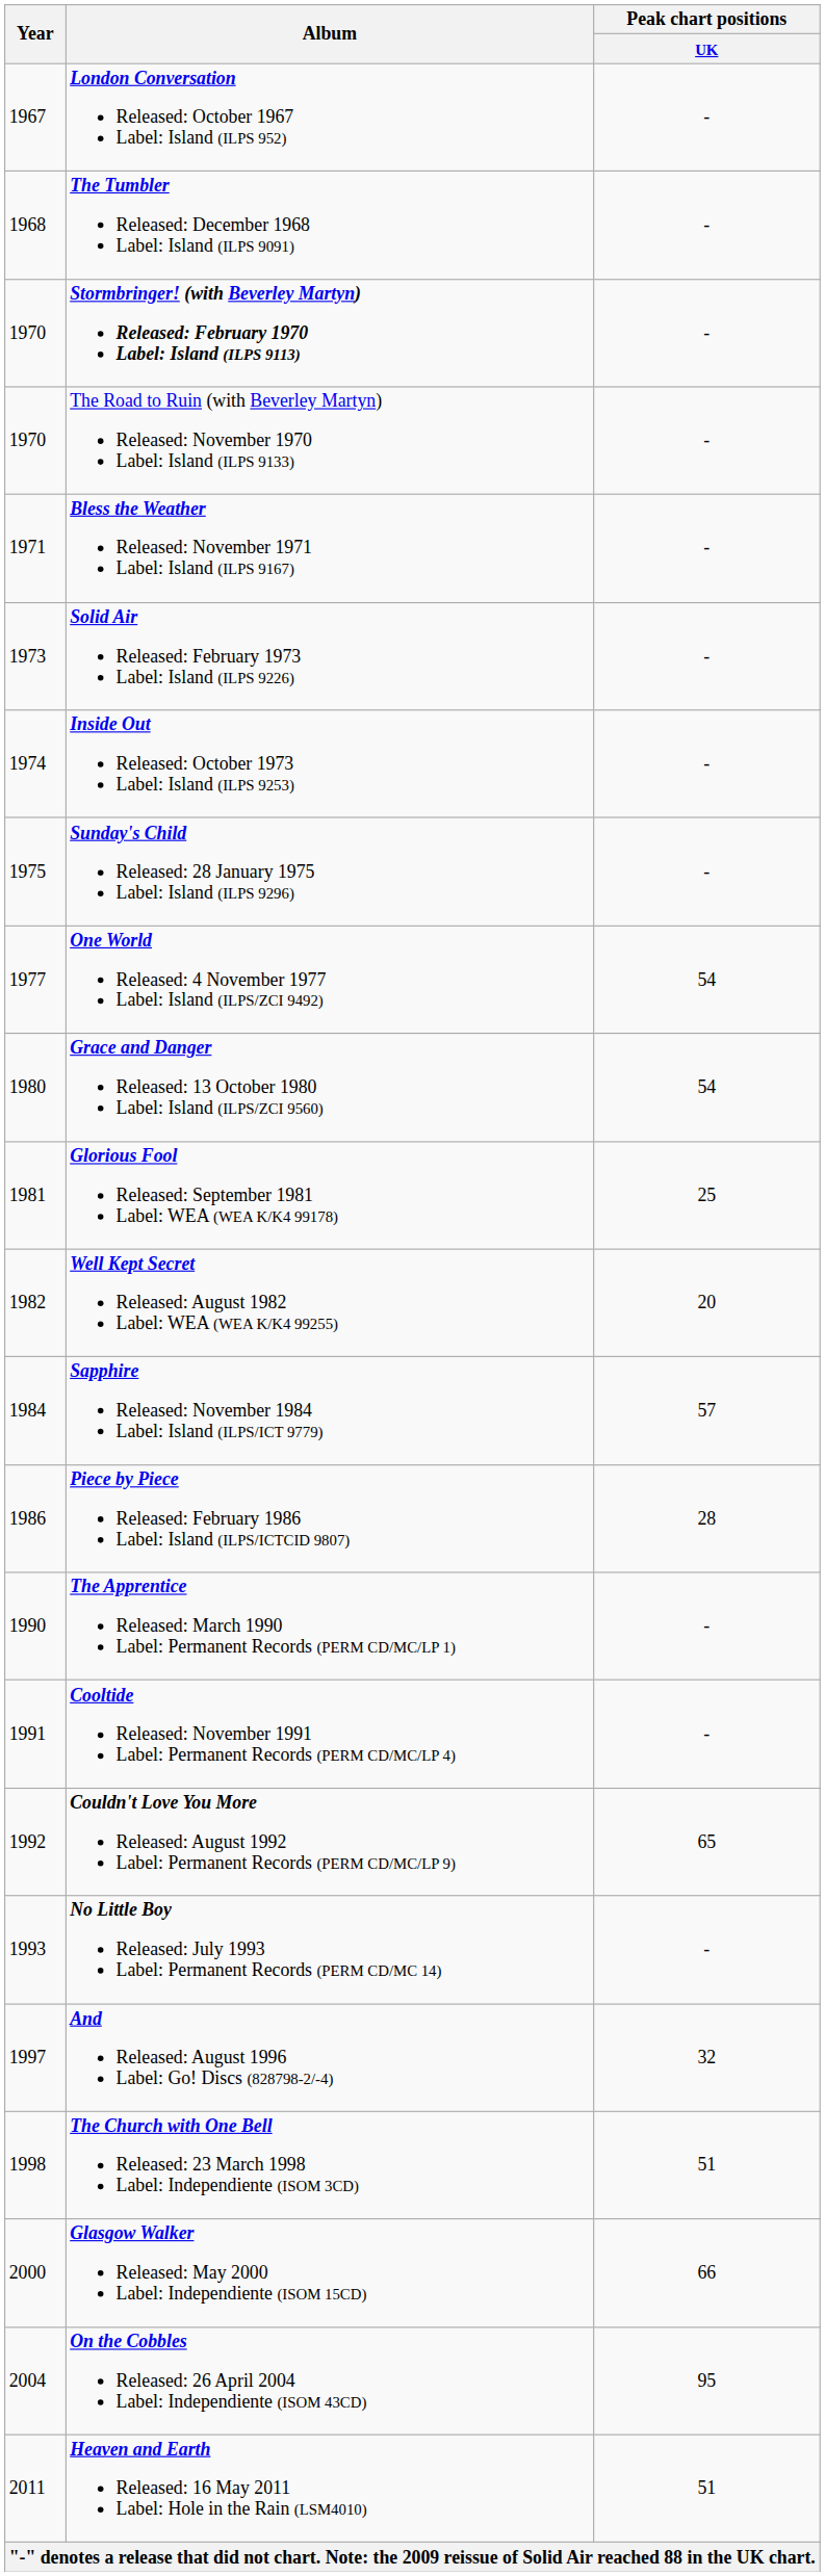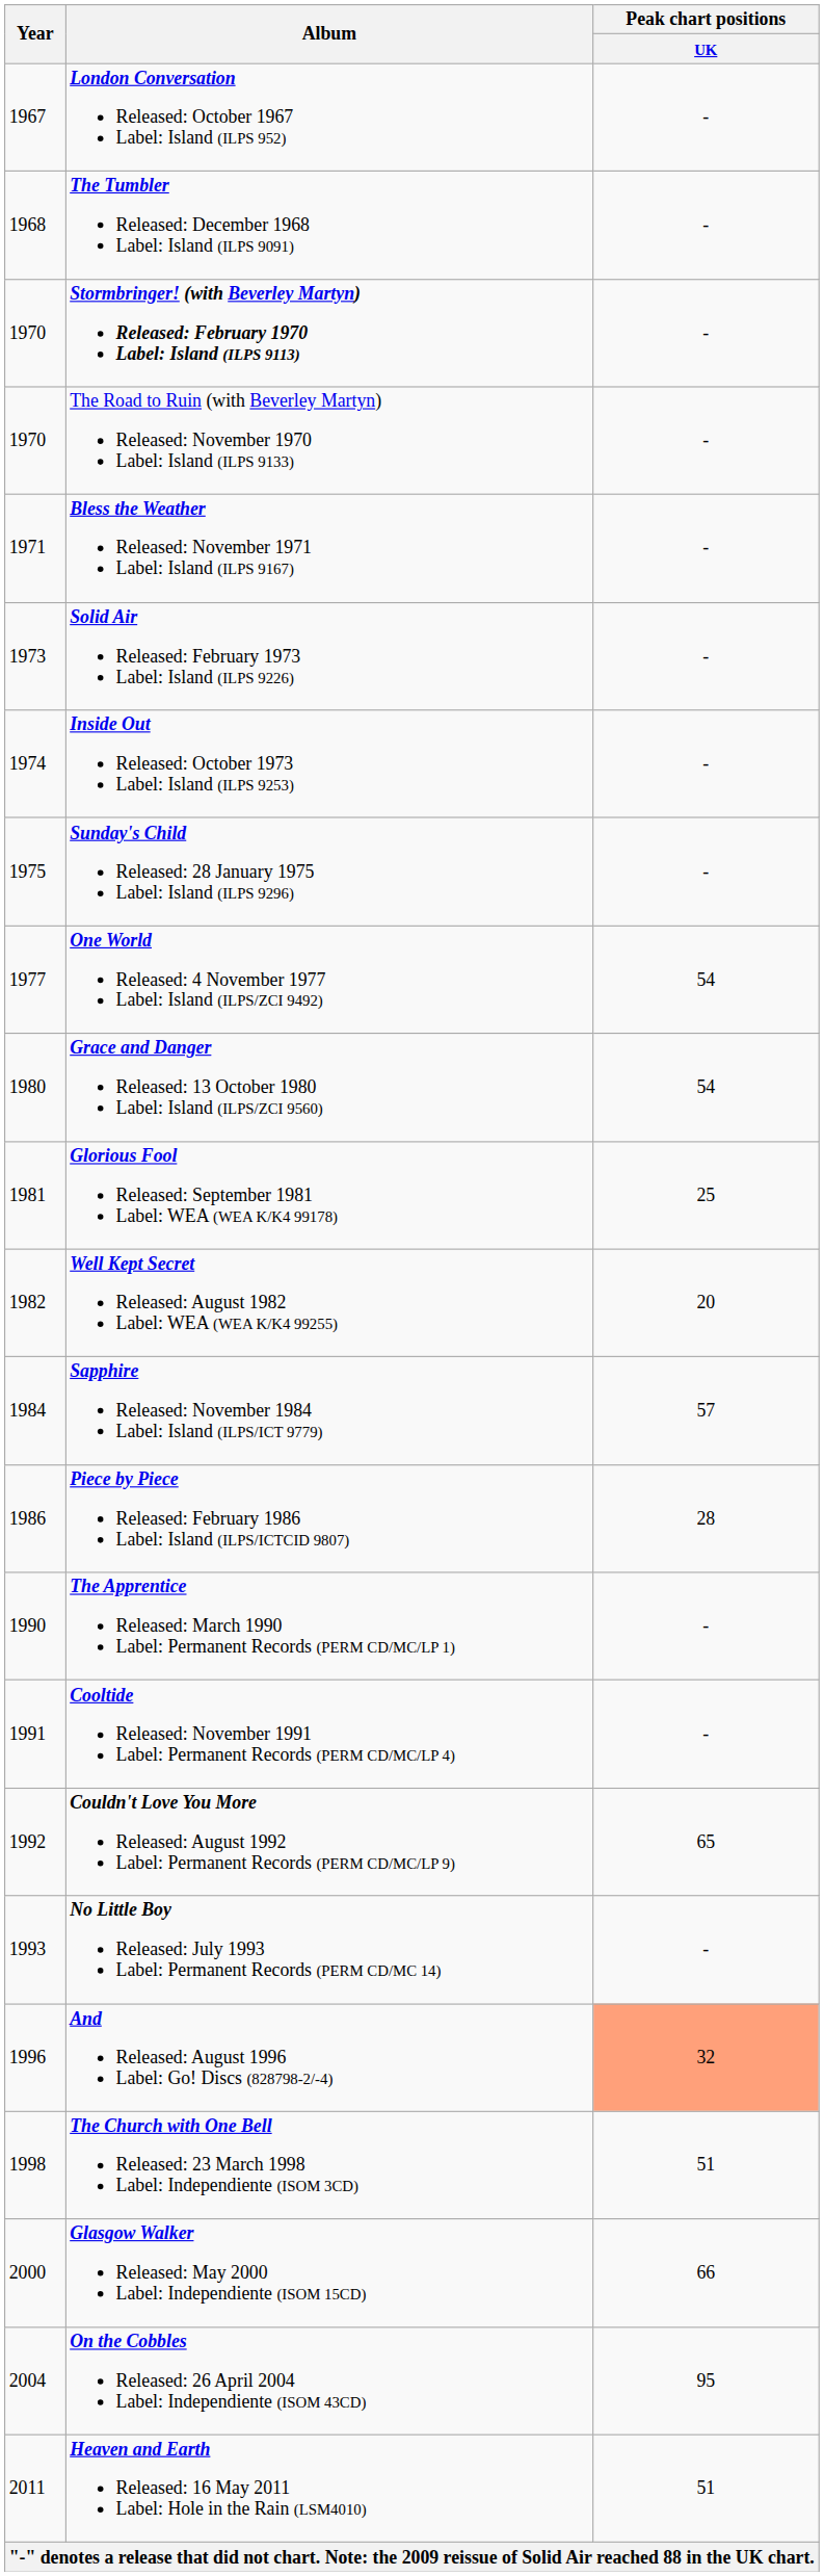 <table class="wikitable">
 <tr>
 <th rowspan=2>Year</th>
 <th rowspan=2>Album</th>
 <th>Peak chart positions</th>
 </tr>
 <tr>
 <th><small><a href='#'>UK</a></small> <br></th>
 </tr>
 <tr>
 <td>1967</td>
 <td><strong><em><a href='#'>London Conversation</a></em></strong><br><ul><li>Released: October 1967</li><li>Label: Island <small>(ILPS 952)</small></li></ul></td>
 <td align=center>-</td>
 </tr>
 <tr>
 <td>1968</td>
 <td><strong><em><a href='#'>The Tumbler</a></em></strong><br><ul><li>Released: December 1968</li><li>Label: Island <small>(ILPS 9091)</small></li></ul></td>
 <td align=center>-</td>
 </tr>
 <tr>
 <td>1970</td>
 <td><strong><em><a href='#'>Stormbringer!</a><em> (with <a href='#'>Beverley Martyn</a>)<strong><br><ul><li>Released: February 1970</li><li>Label: Island <small>(ILPS 9113)</small></li></ul></td>
 <td align=center>-</td>
 </tr>
 <tr>
 <td>1970</td>
 <td></em></strong><a href='#'>The Road to Ruin</a></em> (with <a href='#'>Beverley Martyn</a>)</strong><br><ul><li>Released: November 1970</li><li>Label: Island <small>(ILPS 9133)</small></li></ul></td>
 <td align=center>-</td>
 </tr>
 <tr>
 <td>1971</td>
 <td><strong><em><a href='#'>Bless the Weather</a></em></strong><br><ul><li>Released: November 1971</li><li>Label: Island <small>(ILPS 9167)</small></li></ul></td>
 <td align=center>-</td>
 </tr>
 <tr>
 <td>1973</td>
 <td><strong><em><a href='#'>Solid Air</a></em></strong><br><ul><li>Released: February 1973</li><li>Label: Island <small>(ILPS 9226)</small></li></ul></td>
 <td align=center>-</td>
 </tr>
 <tr>
 <td>1974</td>
 <td><strong><em><a href='#'>Inside Out</a></em></strong><br><ul><li>Released: October 1973</li><li>Label: Island <small>(ILPS 9253)</small></li></ul></td>
 <td align=center>-</td>
 </tr>
 <tr>
 <td>1975</td>
 <td><strong><em><a href='#'>Sunday's Child</a></em></strong><br><ul><li>Released: 28 January 1975</li><li>Label: Island <small>(ILPS 9296)</small></li></ul></td>
 <td align=center>-</td>
 </tr>
 <tr>
 <td>1977</td>
 <td><strong><em><a href='#'>One World</a></em></strong><br><ul><li>Released: 4 November 1977</li><li>Label: Island <small>(ILPS/ZCI 9492)</small></li></ul></td>
 <td align=center>54</td>
 </tr>
 <tr>
 <td>1980</td>
 <td><strong><em><a href='#'>Grace and Danger</a></em></strong><br><ul><li>Released: 13 October 1980</li><li>Label: Island <small>(ILPS/ZCI 9560)</small></li></ul></td>
 <td align="center">54</td>
 </tr>
 <tr>
 <td>1981</td>
 <td><strong><em><a href='#'>Glorious Fool</a></em></strong><br><ul><li>Released: September 1981</li><li>Label: WEA <small>(WEA K/K4 99178)</small></li></ul></td>
 <td align="center">25</td>
 </tr>
 <tr>
 <td>1982</td>
 <td><strong><em><a href='#'>Well Kept Secret</a></em></strong><br><ul><li>Released: August 1982</li><li>Label: WEA <small>(WEA K/K4 99255)</small></li></ul></td>
 <td align="center">20</td>
 </tr>
 <tr>
 <td>1984</td>
 <td><strong><em><a href='#'>Sapphire</a></em></strong><br><ul><li>Released: November 1984</li><li>Label: Island <small>(ILPS/ICT 9779)</small></li></ul></td>
 <td align="center">57</td>
 </tr>
 <tr>
 <td>1986</td>
 <td><strong><em><a href='#'>Piece by Piece</a></em></strong><br><ul><li>Released: February 1986</li><li>Label: Island <small>(ILPS/ICTCID 9807)</small></li></ul></td>
 <td align="center">28</td>
 </tr>
 <tr>
 <td>1990</td>
 <td><strong><em><a href='#'>The Apprentice</a></em></strong><br><ul><li>Released: March 1990</li><li>Label: Permanent Records <small>(PERM CD/MC/LP 1)</small></li></ul></td>
 <td align="center">-</td>
 </tr>
 <tr>
 <td>1991</td>
 <td><strong><em><a href='#'>Cooltide</a></em></strong><br><ul><li>Released: November 1991</li><li>Label: Permanent Records <small>(PERM CD/MC/LP 4)</small></li></ul></td>
 <td align="center">-</td>
 </tr>
 <tr>
 <td>1992</td>
 <td><strong><em>Couldn't Love You More</em></strong><br><ul><li>Released: August 1992</li><li>Label: Permanent Records <small>(PERM CD/MC/LP 9)</small></li></ul></td>
 <td align="center">65</td>
 </tr>
 <tr>
 <td>1993</td>
 <td><strong><em>No Little Boy</em></strong><br><ul><li>Released: July 1993</li><li>Label: Permanent Records <small>(PERM CD/MC 14)</small></li></ul></td>
 <td align="center">-</td>
 </tr>
 <tr>
-<td>1997</td>
+<td>1996</td>
 <td><strong><em><a href='#'>And</a></em></strong><br><ul><li>Released: August 1996</li><li>Label: Go! Discs <small>(828798-2/-4)</small></li></ul></td>
-<td align="center">32</td>
+<td align="center" style="background: lightsalmon;">32</td>
 </tr>
 <tr>
 <td>1998</td>
 <td><strong><em><a href='#'>The Church with One Bell</a></em></strong><br><ul><li>Released: 23 March 1998</li><li>Label: Independiente <small>(ISOM 3CD)</small></li></ul></td>
 <td align="center">51</td>
 </tr>
 <tr>
 <td>2000</td>
 <td><strong><em><a href='#'>Glasgow Walker</a></em></strong><br><ul><li>Released: May 2000</li><li>Label: Independiente <small>(ISOM 15CD)</small></li></ul></td>
 <td align="center">66</td>
 </tr>
 <tr>
 <td>2004</td>
 <td><strong><em><a href='#'>On the Cobbles</a></em></strong><br><ul><li>Released: 26 April 2004</li><li>Label: Independiente <small>(ISOM 43CD)</small></li></ul></td>
 <td align="center">95</td>
 </tr>
 <tr>
 <td>2011</td>
 <td><strong><em><a href='#'>Heaven and Earth</a></em></strong><br><ul><li>Released: 16 May 2011</li><li>Label: Hole in the Rain <small>(LSM4010)</small></li></ul></td>
 <td align="center">51</td>
 </tr>
 <tr>
 <th scope="row" colspan="4" style="text-align:center">"-" denotes a release that did not chart. Note: the 2009 reissue of Solid Air reached 88 in the UK chart.</th>
 </tr>
 </table>
